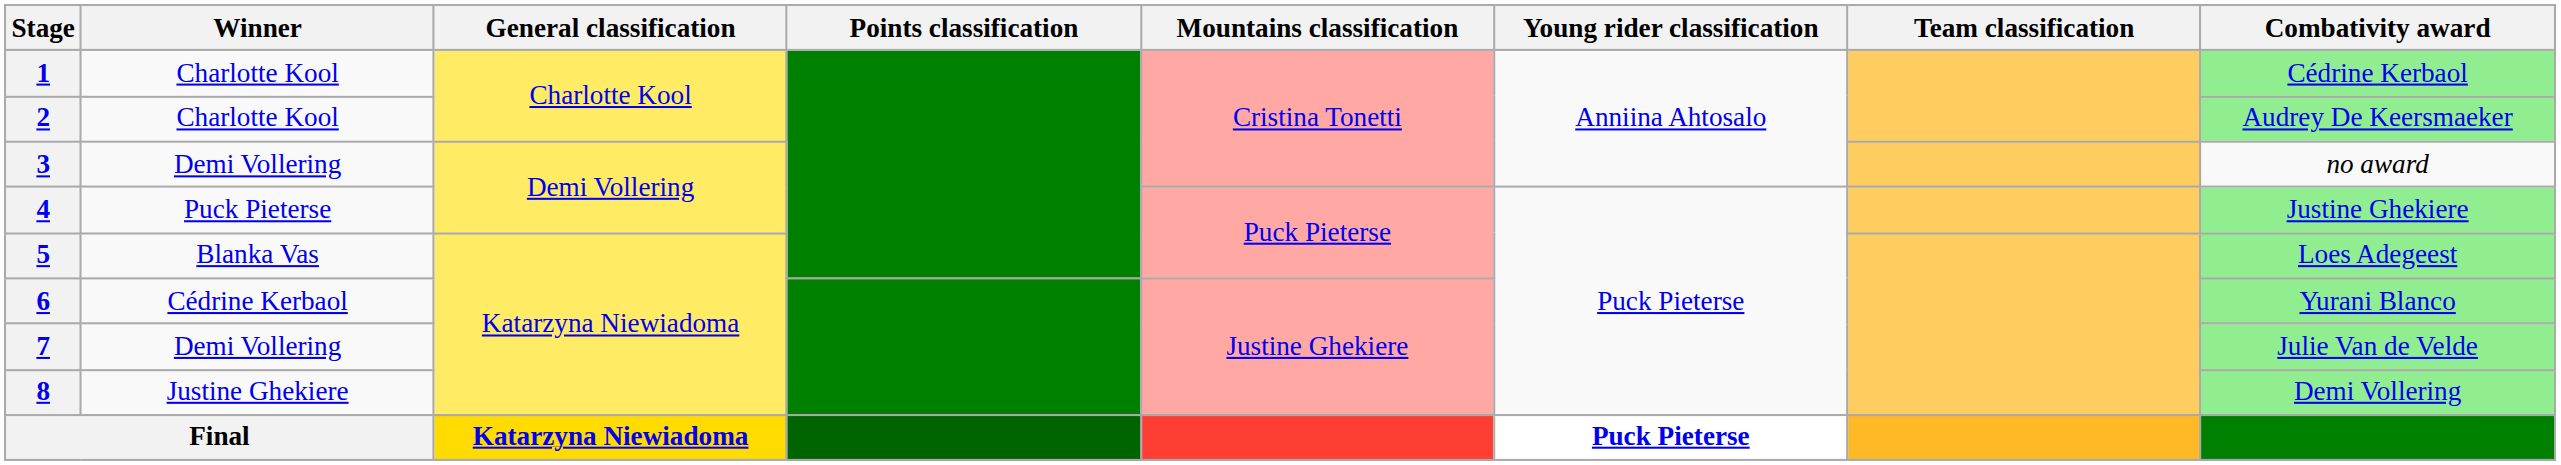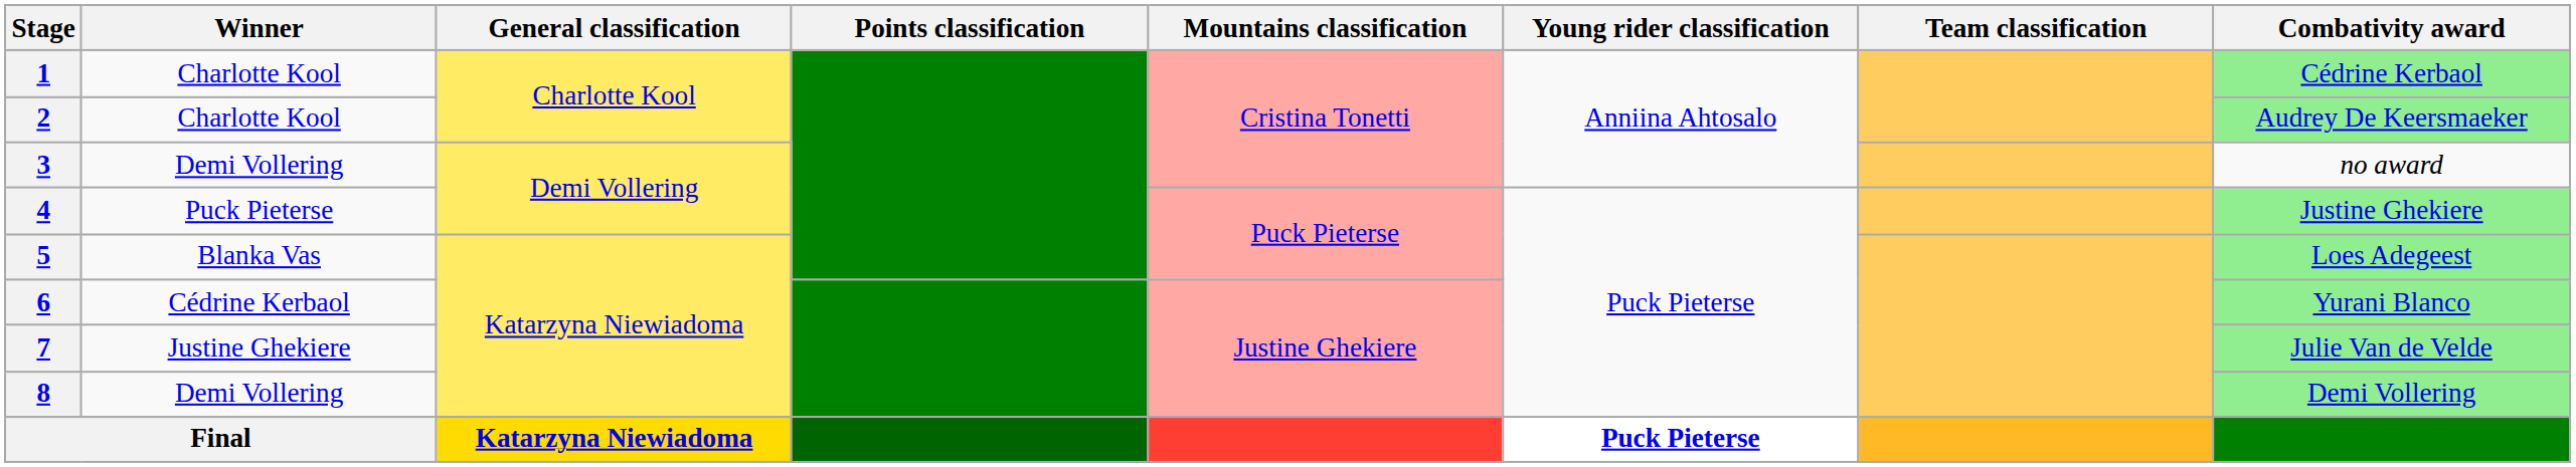 <table class="wikitable" style="text-align: center; font-size:smaller;">
 <tr>
 <th scope="col" style="width:1%;">Stage</th>
 <th scope="col" style="width:14%;">Winner</th>
 <th scope="col" style="width:14%;">General classification<br></th>
 <th scope="col" style="width:14%;">Points classification<br></th>
 <th scope="col" style="width:14%;">Mountains classification<br></th>
 <th scope="col" style="width:14%;">Young rider classification<br></th>
 <th scope="col" style="width:14%;">Team classification<br></th>
 <th scope="col" style="width:14%;">Combativity award<br></th>
 </tr>
 <tr>
 <th><a href='#'>1</a></th>
 <td><a href='#'>Charlotte Kool</a></td>
 <td style="background:#FFEB64;" rowspan=2><a href='#'>Charlotte Kool</a></td>
 <td style="background:#008000;" rowspan=5></td>
 <td style="background:#FFA8A4;" rowspan=3><a href='#'>Cristina Tonetti</a></td>
 <td style="background:offwhite;" rowspan=3><a href='#'>Anniina Ahtosalo</a></td>
 <td style="background:#FFCD5F;" rowspan=2></td>
 <td style="background:lightgreen;"><a href='#'>Cédrine Kerbaol</a></td>
 </tr>
 <tr>
 <th><a href='#'>2</a></th>
 <td><a href='#'>Charlotte Kool</a></td>
 <td style="background:lightgreen;"><a href='#'>Audrey De Keersmaeker</a></td>
 </tr>
 <tr>
 <th><a href='#'>3</a></th>
 <td><a href='#'>Demi Vollering</a></td>
 <td style="background:#FFEB64;" rowspan=2><a href='#'>Demi Vollering</a></td>
 <td style="background:#FFCD5F;"></td>
 <td><em>no award</em></td>
 </tr>
 <tr>
 <th><a href='#'>4</a></th>
 <td><a href='#'>Puck Pieterse</a></td>
 <td style="background:#FFA8A4;" rowspan=2><a href='#'>Puck Pieterse</a></td>
 <td rowspan="5" style="background:offwhite;"><a href='#'>Puck Pieterse</a></td>
 <td style="background:#FFCD5F;"></td>
 <td style="background:lightgreen;"><a href='#'>Justine Ghekiere</a></td>
 </tr>
 <tr>
 <th><a href='#'>5</a></th>
 <td><a href='#'>Blanka Vas</a></td>
 <td rowspan="4" style="background:#FFEB64;"><a href='#'>Katarzyna Niewiadoma</a></td>
 <td rowspan="4" style="background:#FFCD5F;"></td>
 <td style="background:lightgreen;"><a href='#'>Loes Adegeest</a></td>
 </tr>
 <tr>
 <th><a href='#'>6</a></th>
 <td><a href='#'>Cédrine Kerbaol</a></td>
 <td rowspan="3" style="background:#008000;"></td>
 <td rowspan="3" style="background:#FFA8A4;"><a href='#'>Justine Ghekiere</a></td>
 <td style="background:lightgreen;"><a href='#'>Yurani Blanco</a></td>
 </tr>
 <tr>
 <th><a href='#'>7</a></th>
-<td><a href='#'>Demi Vollering</a></td>
+<td><a href='#'>Justine Ghekiere</a></td>
 <td style="background:lightgreen;"><a href='#'>Julie Van de Velde</a></td>
 </tr>
 <tr>
 <th><a href='#'>8</a></th>
-<td><a href='#'>Justine Ghekiere</a></td>
+<td><a href='#'>Demi Vollering</a></td>
 <td style="background:lightgreen;"><a href='#'>Demi Vollering</a></td>
 </tr>
 <tr>
 <th colspan="2">Final</th>
 <th style="background:#FFDB00;"><a href='#'>Katarzyna Niewiadoma</a></th>
 <th style="background:#006400;"></th>
 <th style="background:#FF3E33;"></th>
 <th style="background:white;"><a href='#'>Puck Pieterse</a></th>
 <th style="background:#FFB927;"></th>
 <th style="background:green;"></th>
 </tr>
 </table>
